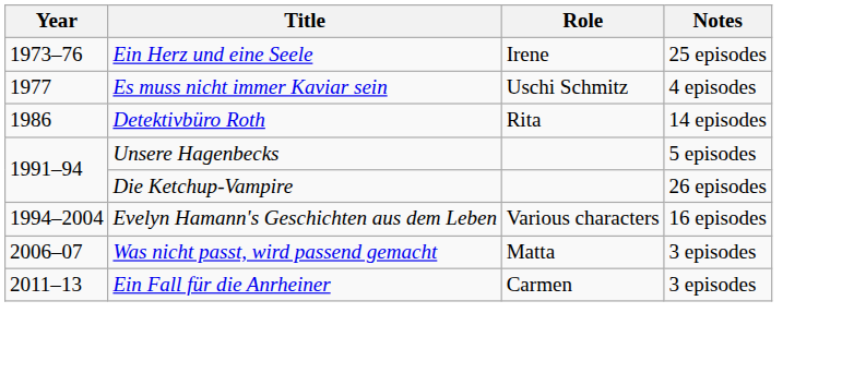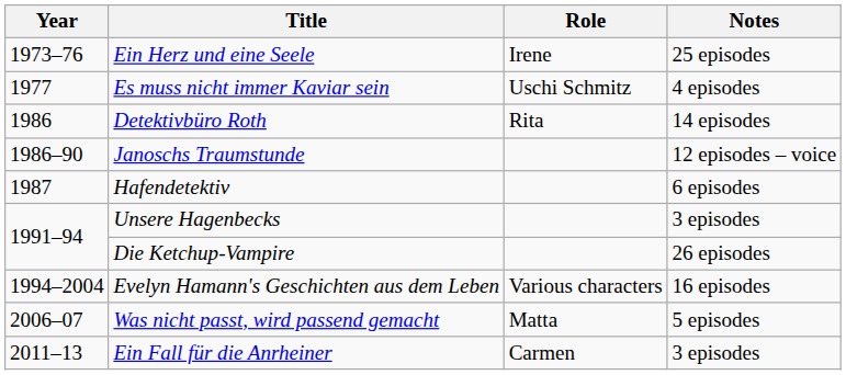 <table class="wikitable sortable">
 <tr>
 <th>Year</th>
 <th>Title</th>
 <th>Role</th>
 <th class="unsortable">Notes</th>
 </tr>
 <tr>
 <td>1973–76</td>
 <td><em><a href='#'>Ein Herz und eine Seele</a></em></td>
 <td>Irene</td>
 <td>25 episodes</td>
 </tr>
 <tr>
 <td>1977</td>
 <td><em><a href='#'>Es muss nicht immer Kaviar sein</a></em></td>
 <td>Uschi Schmitz</td>
 <td>4 episodes</td>
 </tr>
 <tr>
 <td>1986</td>
 <td><em><a href='#'>Detektivbüro Roth</a></em></td>
 <td>Rita</td>
 <td>14 episodes</td>
 </tr>
 <tr>
+<td>1986–90</td>
+<td><em><a href='#'>Janoschs Traumstunde</a></em></td>
+<td></td>
+<td>12 episodes – voice</td>
+</tr>
+<tr>
+<td>1987</td>
+<td><em>Hafendetektiv</em></td>
+<td></td>
+<td>6 episodes</td>
+</tr>
+<tr>
 <td rowspan=2>1991–94</td>
 <td><em>Unsere Hagenbecks</em></td>
 <td></td>
-<td>5 episodes</td>
+<td>3 episodes</td>
 </tr>
 <tr>
 <td><em>Die Ketchup-Vampire</em></td>
 <td></td>
 <td>26 episodes</td>
 </tr>
 <tr>
 <td>1994–2004</td>
 <td><em>Evelyn Hamann's Geschichten aus dem Leben</em></td>
 <td>Various characters</td>
 <td>16 episodes</td>
 </tr>
 <tr>
 <td>2006–07</td>
 <td><em><a href='#'>Was nicht passt, wird passend gemacht</a></em></td>
 <td>Matta</td>
-<td>3 episodes</td>
+<td>5 episodes</td>
 </tr>
 <tr>
 <td>2011–13</td>
 <td><em><a href='#'>Ein Fall für die Anrheiner</a></em></td>
 <td>Carmen</td>
 <td>3 episodes</td>
 </tr>
 </table>
